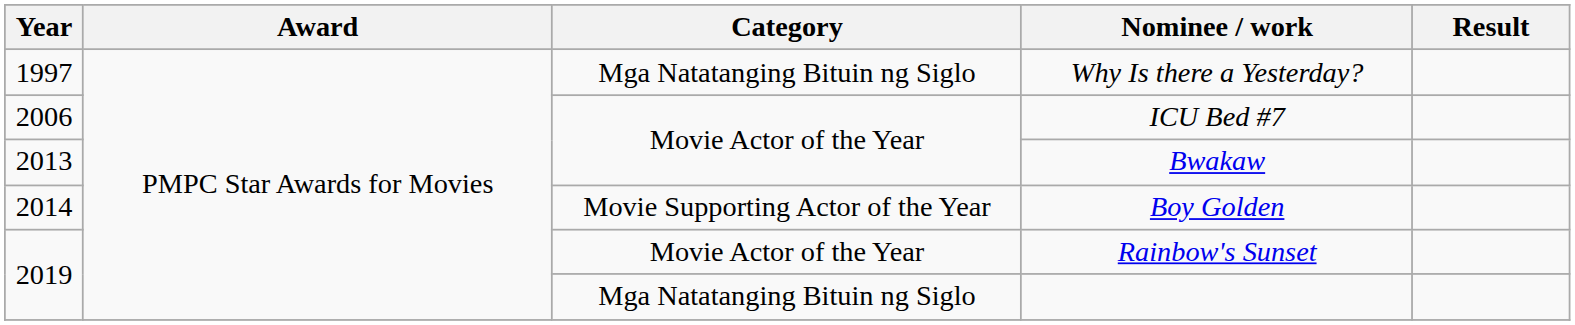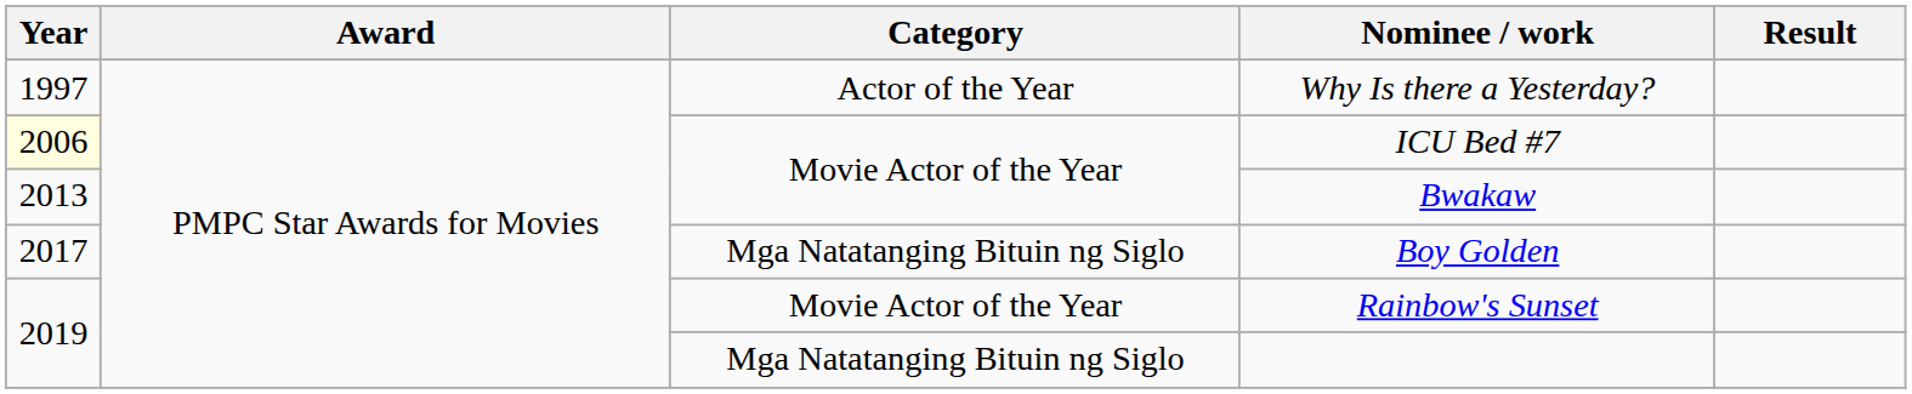 <table class="wikitable sortable" style="width:70%; text-align:center;">
 <tr>
 <th scope="col" style="width:5%;">Year</th>
 <th scope="col" style="width:30%;" class="unsortable">Award</th>
 <th scope="col" style="width:30%;">Category</th>
 <th scope="col" style="width:25%;">Nominee / work</th>
 <th scope="col" style="width:10%;">Result</th>
 </tr>
 <tr>
 <td>1997</td>
 <td rowspan="6">PMPC Star Awards for Movies</td>
-<td>Mga Natatanging Bituin ng Siglo</td>
+<td>Actor of the Year</td>
 <td><em>Why Is there a Yesterday?</em></td>
 <td></td>
 </tr>
 <tr>
-<td>2006</td>
+<td style="background: lightyellow;">2006</td>
 <td rowspan=2>Movie Actor of the Year</td>
 <td><em>ICU Bed #7</em></td>
 <td></td>
 </tr>
 <tr>
 <td>2013</td>
 <td><em><a href='#'>Bwakaw</a></em></td>
 <td></td>
 </tr>
 <tr>
-<td>2014</td>
-<td>Movie Supporting Actor of the Year</td>
+<td>2017</td>
+<td>Mga Natatanging Bituin ng Siglo</td>
 <td><em><a href='#'>Boy Golden</a></em></td>
 <td></td>
 </tr>
 <tr>
 <td rowspan=2>2019</td>
 <td>Movie Actor of the Year</td>
 <td><em><a href='#'>Rainbow's Sunset</a></em></td>
 <td></td>
 </tr>
 <tr>
 <td>Mga Natatanging Bituin ng Siglo</td>
 <td></td>
 <td></td>
 </tr>
 </table>
